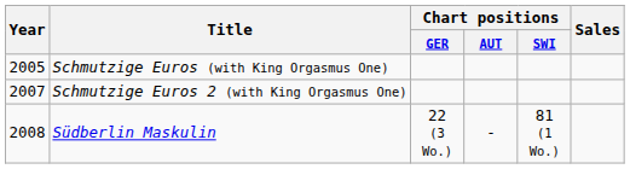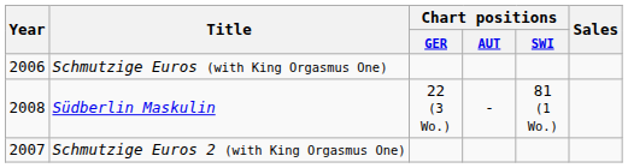 <table class="wikitable">
 <tr>
 <th rowspan="2">Year</th>
 <th rowspan="2">Title</th>
 <th colspan="3">Chart positions</th>
 <th rowspan="2">Sales</th>
 </tr>
 <tr>
 <th width="40"><small><a href='#'>GER</a></small></th>
 <th width="40"><small><a href='#'>AUT</a></small></th>
 <th width="40"><small><a href='#'>SWI</a></small></th>
 </tr>
 <tr>
-<td>2005</td>
+<td>2006</td>
 <td><em>Schmutzige Euros</em> <small>(with King Orgasmus One)</small></td>
-<td></td>
-<td></td>
-<td></td>
-<td></td>
-</tr>
-<tr>
-<td>2007</td>
-<td><em>Schmutzige Euros 2</em> <small>(with King Orgasmus One)</small></td>
 <td></td>
 <td></td>
 <td></td>
 <td></td>
 </tr>
 <tr>
 <td>2008</td>
 <td><em><a href='#'>Südberlin Maskulin</a></em></td>
 <td align="center" >22 <br><small>(3 Wo.)</small></td>
 <td align="center" >-</td>
 <td align="center" >81 <br><small>(1 Wo.)</small></td>
 <td></td>
 </tr>
+<tr>
+<td>2007</td>
+<td><em>Schmutzige Euros 2</em> <small>(with King Orgasmus One)</small></td>
+<td></td>
+<td></td>
+<td></td>
+<td></td>
+</tr>
 </table>
